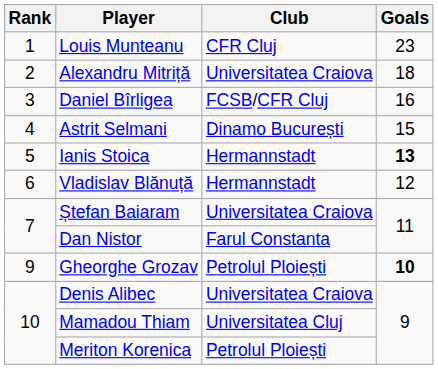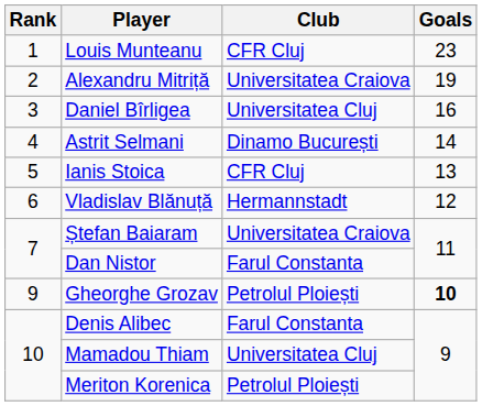 <table class="wikitable">
 <tr>
 <th>Rank</th>
 <th>Player</th>
 <th>Club</th>
 <th>Goals</th>
 </tr>
 <tr>
 <td rowspan=1 align=center>1</td>
 <td> <a href='#'>Louis Munteanu</a></td>
 <td><a href='#'>CFR Cluj</a></td>
 <td rowspan=1 align=center>23</td>
 </tr>
 <tr>
 <td rowspan=1 align=center>2</td>
 <td> <a href='#'>Alexandru Mitriță</a></td>
 <td><a href='#'>Universitatea Craiova</a></td>
-<td rowspan=1 align=center>18</td>
+<td rowspan=1 align=center>19</td>
 </tr>
 <tr>
 <td rowspan=1 align=center>3</td>
 <td> <a href='#'>Daniel Bîrligea</a></td>
-<td><a href='#'>FCSB</a>/<a href='#'>CFR Cluj</a></td>
+<td><a href='#'>Universitatea Cluj</a></td>
 <td rowspan=1 align=center>16</td>
 </tr>
 <tr>
 <td rowspan=1 align=center>4</td>
 <td> <a href='#'>Astrit Selmani</a></td>
 <td><a href='#'>Dinamo București</a></td>
-<td rowspan=1 align=center>15</td>
+<td rowspan=1 align=center>14</td>
 </tr>
 <tr>
 <td rowspan=1 align=center>5</td>
 <td> <a href='#'>Ianis Stoica</a></td>
-<td><a href='#'>Hermannstadt</a></td>
-<td rowspan=1 align=center><strong>13</strong></td>
+<td><a href='#'>CFR Cluj</a></td>
+<td rowspan=1 align=center>13</td>
 </tr>
 <tr>
 <td rowspan=1 align=center>6</td>
 <td> <a href='#'>Vladislav Blănuță</a></td>
 <td><a href='#'>Hermannstadt</a></td>
 <td rowspan=1 align=center>12</td>
 </tr>
 <tr>
 <td rowspan=2 align=center>7</td>
 <td> <a href='#'>Ștefan Baiaram</a></td>
 <td><a href='#'>Universitatea Craiova</a></td>
 <td rowspan=2 align=center>11</td>
 </tr>
 <tr>
 <td> <a href='#'>Dan Nistor</a></td>
 <td><a href='#'>Farul Constanta</a></td>
 </tr>
 <tr>
 <td rowspan=1 align=center>9</td>
 <td> <a href='#'>Gheorghe Grozav</a></td>
 <td><a href='#'>Petrolul Ploiești</a></td>
 <td rowspan=1 align=center><strong>10</strong></td>
 </tr>
 <tr>
 <td rowspan=3 align=center>10</td>
 <td> <a href='#'>Denis Alibec</a></td>
-<td><a href='#'>Universitatea Craiova</a></td>
+<td><a href='#'>Farul Constanta</a></td>
 <td rowspan=3 align=center>9</td>
 </tr>
 <tr>
 <td> <a href='#'>Mamadou Thiam</a></td>
 <td><a href='#'>Universitatea Cluj</a></td>
 </tr>
 <tr>
 <td> <a href='#'>Meriton Korenica</a></td>
 <td><a href='#'>Petrolul Ploiești</a></td>
 </tr>
 </table>
